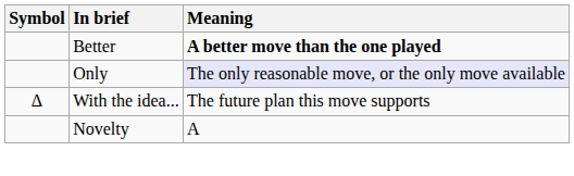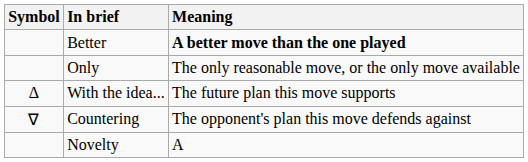 <table class="wikitable">
 <tr style="vertical-align:bottom;">
 <th>Symbol</th>
 <th style="text-align:left;">In brief</th>
 <th style="text-align:left;">Meaning</th>
 </tr>
 <tr style="vertical-align:top;">
 <td style="text-align:center;"></td>
 <td>Better</td>
 <td><strong>A better move than the one played</strong></td>
 </tr>
 <tr style="vertical-align:top;">
 <td style="text-align:center;"></td>
 <td>Only</td>
-<td style="background: lavender;">The only reasonable move, or the only move available</td>
+<td>The only reasonable move, or the only move available</td>
 </tr>
 <tr style="vertical-align:top;">
 <td style="text-align:center;">Δ</td>
 <td>With the idea...</td>
 <td>The future plan this move supports</td>
 </tr>
 <tr style="vertical-align:top;">
+<td style="text-align:center;">∇</td>
+<td>Countering</td>
+<td>The opponent's plan this move defends against</td>
+</tr>
+<tr style="vertical-align:top;">
 <td style="text-align:center;"><strong></strong>  <strong></strong></td>
 <td>Novelty</td>
 <td>A </td>
 </tr>
 </table>
